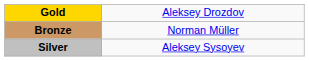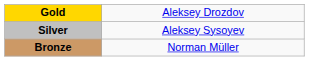 <table class="wikitable" style="text-align:center; " width="35%">
 <tr>
 <td bgcolor="gold"><strong>Gold</strong></td>
 <td><a href='#'>Aleksey Drozdov</a><br>  <small><em></em></small></td>
 </tr>
 <tr>
+<td bgcolor="silver"><strong>Silver</strong></td>
+<td><a href='#'>Aleksey Sysoyev</a><br>  <small><em></em></small></td>
+</tr>
+<tr>
 <td bgcolor="CC9966"><strong>Bronze</strong></td>
 <td><a href='#'>Norman Müller</a><br>  <small><em></em></small></td>
 </tr>
-<tr>
-<td bgcolor="silver"><strong>Silver</strong></td>
-<td><a href='#'>Aleksey Sysoyev</a><br>  <small><em></em></small></td>
-</tr>
 </table>
